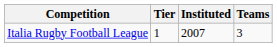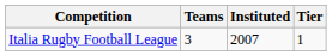 <table class="wikitable">
 <tr>
 <th>Competition</th>
+<th>Teams</th>
+<th>Instituted</th>
 <th>Tier</th>
-<th>Instituted</th>
-<th>Teams</th>
 </tr>
 <tr>
 <td><a href='#'>Italia Rugby Football League</a></td>
+<td>3</td>
+<td>2007</td>
 <td>1</td>
-<td>2007</td>
-<td>3</td>
 </tr>
 </table>
